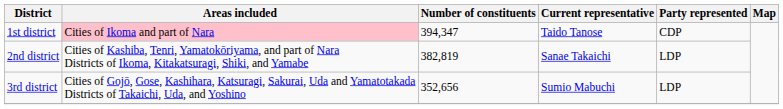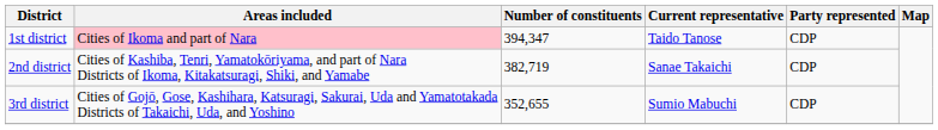 <table class="wikitable">
 <tr>
 <th>District</th>
 <th>Areas included</th>
 <th>Number of constituents</th>
 <th>Current representative</th>
 <th>Party represented</th>
 <th>Map</th>
 </tr>
 <tr>
 <td><a href='#'>1st district</a></td>
 <td style="background: pink;">Cities of <a href='#'>Ikoma</a> and part of <a href='#'>Nara</a></td>
 <td>394,347</td>
 <td><a href='#'>Taido Tanose</a></td>
 <td>CDP</td>
 <td rowspan="3"></td>
 </tr>
 <tr>
 <td><a href='#'>2nd district</a></td>
 <td>Cities of <a href='#'>Kashiba</a>, <a href='#'>Tenri</a>, <a href='#'>Yamatokōriyama</a>, and part of <a href='#'>Nara</a><br>Districts of <a href='#'>Ikoma</a>, <a href='#'>Kitakatsuragi</a>, <a href='#'>Shiki</a>, and <a href='#'>Yamabe</a></td>
-<td>382,819</td>
+<td>382,719</td>
 <td><a href='#'>Sanae Takaichi</a></td>
-<td>LDP</td>
+<td>CDP</td>
 </tr>
 <tr>
 <td><a href='#'>3rd district</a></td>
 <td>Cities of <a href='#'>Gojō</a>, <a href='#'>Gose</a>, <a href='#'>Kashihara</a>, <a href='#'>Katsuragi</a>, <a href='#'>Sakurai</a>, <a href='#'>Uda</a> and <a href='#'>Yamatotakada</a><br>Districts of <a href='#'>Takaichi</a>, <a href='#'>Uda</a>, and <a href='#'>Yoshino</a></td>
-<td>352,656</td>
+<td>352,655</td>
 <td><a href='#'>Sumio Mabuchi</a></td>
-<td>LDP</td>
+<td>CDP</td>
 </tr>
 <tr>
 </tr>
 </table>
